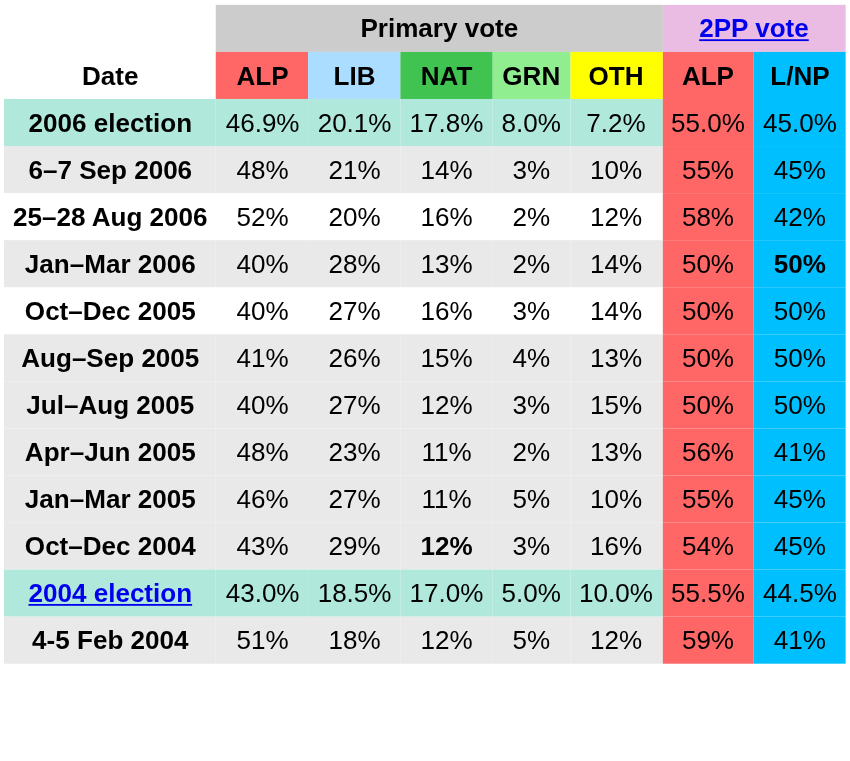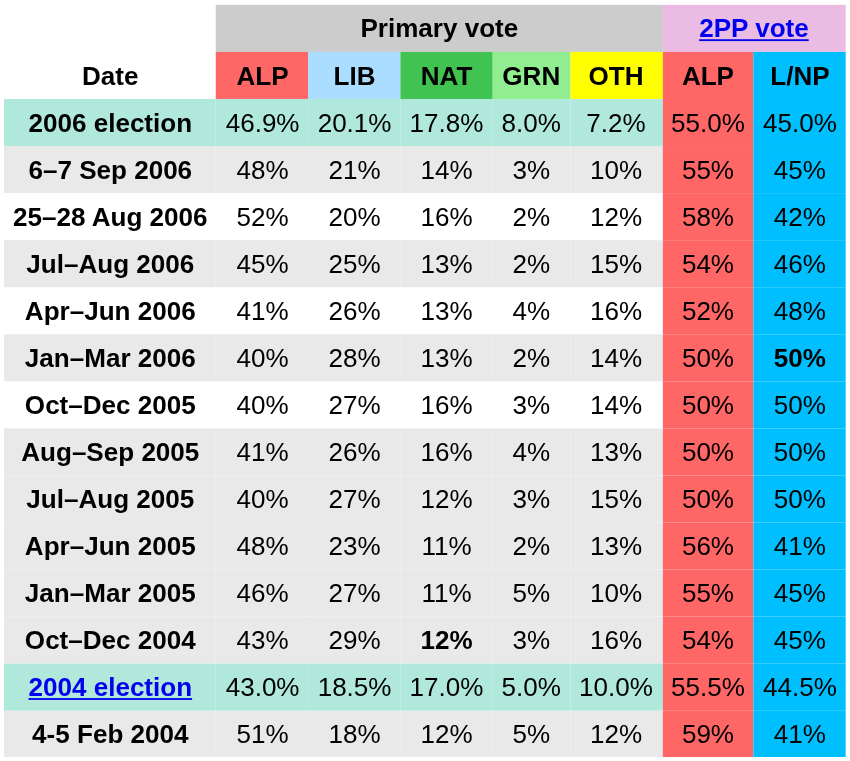 <table class="toccolours" cellpadding="5" cellspacing="0" style="float:left; margin-right:.5em; margin-top:.4em; font-size:90%">
 <tr>
 </tr>
 <tr>
 <th style="background:#; text-align:center;"></th>
 <th style="background:#ccc; text-align:center;" colspan="5">Primary vote</th>
 <th style="background:#ebbce3; text-align:center;" colspan="2"><a href='#'>2PP vote</a></th>
 </tr>
 <tr>
 <th style="background:#; text-align:center;">Date</th>
 <th style="background:#f66; text-align:center;">ALP</th>
 <th style="background:#adf; text-align:center;">LIB</th>
 <th style="background:#40c351; text-align:center;">NAT</th>
 <th style="background:#90ee90; text-align:center;">GRN</th>
 <th style="background:#ff0; text-align:center;">OTH</th>
 <th style="background:#f66; text-align:center;">ALP</th>
 <th style="background:#00bfff; text-align:center;">L/NP</th>
 </tr>
 <tr>
 <th style="text-align:center; background:#b0e9db;">2006 election</th>
 <td style="text-align:center; background:#b0e9db;">46.9%</td>
 <td style="text-align:center; background:#b0e9db;">20.1%</td>
 <td width="" style="text-align:center; background:#b0e9db;">17.8%</td>
 <td width="" style="text-align:center; background:#b0e9db;">8.0%</td>
 <td width="" style="text-align:center; background:#b0e9db;">7.2%</td>
 <td width="" style="text-align:center; background:#f66;">55.0%</td>
 <td width="" style="text-align:center; background:#00bfff;">45.0%</td>
 </tr>
 <tr>
 <th style="text-align:center; background:#e9e9e9;">6–7 Sep 2006</th>
 <td style="text-align:center; background:#e9e9e9;">48%</td>
 <td style="text-align:center; background:#e9e9e9;">21%</td>
 <td width="" style="text-align:center; background:#e9e9e9;">14%</td>
 <td width="" style="text-align:center; background:#e9e9e9;">3%</td>
 <td width="" style="text-align:center; background:#e9e9e9;">10%</td>
 <td width="" style="text-align:center; background:#f66;">55%</td>
 <td width="" style="text-align:center; background:#00bfff;">45%</td>
 </tr>
 <tr>
 <th style="text-align:center;" bgcolor="">25–28 Aug 2006</th>
 <td style="text-align:center;" bgcolor="">52%</td>
 <td style="text-align:center;" bgcolor="">20%</td>
 <td style="text-align:center;" width="" bgcolor="">16%</td>
 <td style="text-align:center;" width="" bgcolor="">2%</td>
 <td style="text-align:center;" width="" bgcolor="">12%</td>
 <td width="" style="text-align:center; background:#f66;">58%</td>
 <td width="" style="text-align:center; background:#00bfff;">42%</td>
 </tr>
 <tr>
+<th style="text-align:center; background:#e9e9e9;">Jul–Aug 2006</th>
+<td style="text-align:center; background:#e9e9e9;">45%</td>
+<td style="text-align:center; background:#e9e9e9;">25%</td>
+<td width="" style="text-align:center; background:#e9e9e9;">13%</td>
+<td width="" style="text-align:center; background:#e9e9e9;">2%</td>
+<td width="" style="text-align:center; background:#e9e9e9;">15%</td>
+<td width="" style="text-align:center; background:#f66;">54%</td>
+<td width="" style="text-align:center; background:#00bfff;">46%</td>
+</tr>
+<tr>
+<th style="text-align:center;" bgcolor="">Apr–Jun 2006</th>
+<td style="text-align:center;" bgcolor="">41%</td>
+<td style="text-align:center;" bgcolor="">26%</td>
+<td style="text-align:center;" width="" bgcolor="">13%</td>
+<td style="text-align:center;" width="" bgcolor="">4%</td>
+<td style="text-align:center;" width="" bgcolor="">16%</td>
+<td width="" style="text-align:center; background:#f66;">52%</td>
+<td width="" style="text-align:center; background:#00bfff;">48%</td>
+</tr>
+<tr>
 <th style="text-align:center; background:#e9e9e9;">Jan–Mar 2006</th>
 <td style="text-align:center; background:#e9e9e9;">40%</td>
 <td style="text-align:center; background:#e9e9e9;">28%</td>
 <td width="" style="text-align:center; background:#e9e9e9;">13%</td>
 <td width="" style="text-align:center; background:#e9e9e9;">2%</td>
 <td width="" style="text-align:center; background:#e9e9e9;">14%</td>
 <td width="" style="text-align:center; background:#f66;">50%</td>
 <td width="" style="text-align:center; background:#00bfff;"><strong>50%</strong></td>
 </tr>
 <tr>
 <th style="text-align:center;" bgcolor="">Oct–Dec 2005</th>
 <td style="text-align:center;" bgcolor="">40%</td>
 <td style="text-align:center;" bgcolor="">27%</td>
 <td style="text-align:center;" width="" bgcolor="">16%</td>
 <td style="text-align:center;" width="" bgcolor="">3%</td>
 <td style="text-align:center;" width="" bgcolor="">14%</td>
 <td width="" style="text-align:center; background:#f66;">50%</td>
 <td width="" style="text-align:center; background:#00bfff;">50%</td>
 </tr>
 <tr>
 <th style="text-align:center; background:#e9e9e9;">Aug–Sep 2005</th>
 <td style="text-align:center; background:#e9e9e9;">41%</td>
 <td style="text-align:center; background:#e9e9e9;">26%</td>
-<td width="" style="text-align:center; background:#e9e9e9;">15%</td>
+<td width="" style="text-align:center; background:#e9e9e9;">16%</td>
 <td width="" style="text-align:center; background:#e9e9e9;">4%</td>
 <td width="" style="text-align:center; background:#e9e9e9;">13%</td>
 <td width="" style="text-align:center; background:#f66;">50%</td>
 <td width="" style="text-align:center; background:#00bfff;">50%</td>
 </tr>
 <tr>
 <th style="text-align:center; background:#e9e9e9;">Jul–Aug 2005</th>
 <td style="text-align:center; background:#e9e9e9;">40%</td>
 <td style="text-align:center; background:#e9e9e9;">27%</td>
 <td width="" style="text-align:center; background:#e9e9e9;">12%</td>
 <td width="" style="text-align:center; background:#e9e9e9;">3%</td>
 <td width="" style="text-align:center; background:#e9e9e9;">15%</td>
 <td width="" style="text-align:center; background:#f66;">50%</td>
 <td width="" style="text-align:center; background:#00bfff;">50%</td>
 </tr>
 <tr>
 <th style="text-align:center; background:#e9e9e9;">Apr–Jun 2005</th>
 <td style="text-align:center; background:#e9e9e9;">48%</td>
 <td style="text-align:center; background:#e9e9e9;">23%</td>
 <td width="" style="text-align:center; background:#e9e9e9;">11%</td>
 <td width="" style="text-align:center; background:#e9e9e9;">2%</td>
 <td width="" style="text-align:center; background:#e9e9e9;">13%</td>
 <td width="" style="text-align:center; background:#f66;">56%</td>
 <td width="" style="text-align:center; background:#00bfff;">41%</td>
 </tr>
 <tr>
 <th style="text-align:center; background:#e9e9e9;">Jan–Mar 2005</th>
 <td style="text-align:center; background:#e9e9e9;">46%</td>
 <td style="text-align:center; background:#e9e9e9;">27%</td>
 <td width="" style="text-align:center; background:#e9e9e9;">11%</td>
 <td width="" style="text-align:center; background:#e9e9e9;">5%</td>
 <td width="" style="text-align:center; background:#e9e9e9;">10%</td>
 <td width="" style="text-align:center; background:#f66;">55%</td>
 <td width="" style="text-align:center; background:#00bfff;">45%</td>
 </tr>
 <tr>
 <th style="text-align:center; background:#e9e9e9;">Oct–Dec 2004</th>
 <td style="text-align:center; background:#e9e9e9;">43%</td>
 <td style="text-align:center; background:#e9e9e9;">29%</td>
 <td width="" style="text-align:center; background:#e9e9e9;"><strong>12%</strong></td>
 <td width="" style="text-align:center; background:#e9e9e9;">3%</td>
 <td width="" style="text-align:center; background:#e9e9e9;">16%</td>
 <td width="" style="text-align:center; background:#f66;">54%</td>
 <td width="" style="text-align:center; background:#00bfff;">45%</td>
 </tr>
 <tr>
 <th style="text-align:center; background:#b0e9db;"><a href='#'>2004 election</a></th>
 <td style="text-align:center; background:#b0e9db;">43.0%</td>
 <td style="text-align:center; background:#b0e9db;">18.5%</td>
 <td width="" style="text-align:center; background:#b0e9db;">17.0%</td>
 <td width="" style="text-align:center; background:#b0e9db;">5.0%</td>
 <td width="" style="text-align:center; background:#b0e9db;">10.0%</td>
 <td width="" style="text-align:center; background:#f66;">55.5%</td>
 <td width="" style="text-align:center; background:#00bfff;">44.5%</td>
 </tr>
 <tr>
 <th style="text-align:center; background:#e9e9e9;">4-5 Feb 2004</th>
 <td style="text-align:center; background:#e9e9e9;">51%</td>
 <td style="text-align:center; background:#e9e9e9;">18%</td>
 <td width="" style="text-align:center; background:#e9e9e9;">12%</td>
 <td width="" style="text-align:center; background:#e9e9e9;">5%</td>
 <td width="" style="text-align:center; background:#e9e9e9;">12%</td>
 <td width="" style="text-align:center; background:#f66;">59%</td>
 <td width="" style="text-align:center; background:#00bfff;">41%</td>
 </tr>
 </table>
